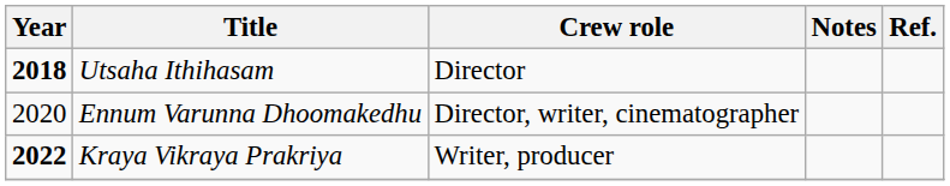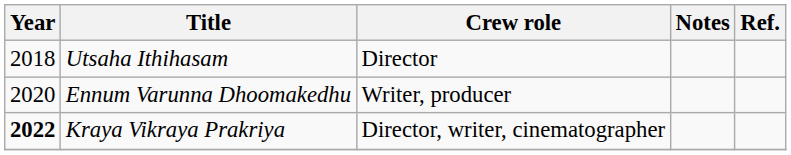 <table class="wikitable sortable plainrowheaders">
 <tr>
 <th>Year</th>
 <th>Title</th>
 <th>Crew role</th>
 <th class="unsortable">Notes</th>
 <th class="unsortable">Ref.</th>
 </tr>
 <tr>
-<td><strong>2018</strong></td>
+<td>2018</td>
 <td><em>Utsaha Ithihasam</em></td>
 <td>Director</td>
 <td></td>
 <td></td>
 </tr>
 <tr>
 <td>2020</td>
 <td><em>Ennum Varunna Dhoomakedhu</em></td>
-<td>Director, writer, cinematographer</td>
+<td>Writer, producer</td>
 <td></td>
 <td></td>
 </tr>
 <tr>
 <td><strong>2022</strong></td>
 <td><em>Kraya Vikraya Prakriya</em></td>
-<td>Writer, producer</td>
+<td>Director, writer, cinematographer</td>
 <td></td>
 <td></td>
 </tr>
 <tr>
 </tr>
 </table>
